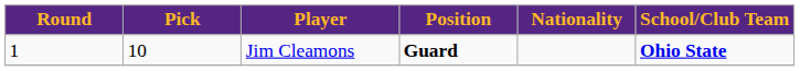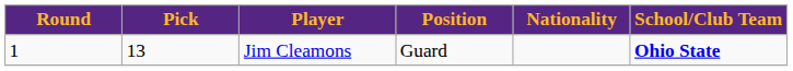 <table class="wikitable sortable sortable">
 <tr>
 <th style="background:#552583; color:#FDB927" width="15%">Round</th>
 <th style="background:#552583; color:#FDB927" width="15%">Pick</th>
 <th style="background:#552583; color:#FDB927" width="20%">Player</th>
 <th style="background:#552583; color:#FDB927" width="15%">Position</th>
 <th style="background:#552583; color:#FDB927" width="15%">Nationality</th>
 <th style="background:#552583; color:#FDB927" width="20%">School/Club Team</th>
 </tr>
 <tr>
 <td>1</td>
-<td>10</td>
+<td>13</td>
 <td><a href='#'>Jim Cleamons</a></td>
-<td><strong>Guard</strong></td>
+<td>Guard</td>
 <td></td>
 <td><strong><a href='#'>Ohio State</a></strong></td>
 </tr>
 <tr>
 </tr>
 </table>
